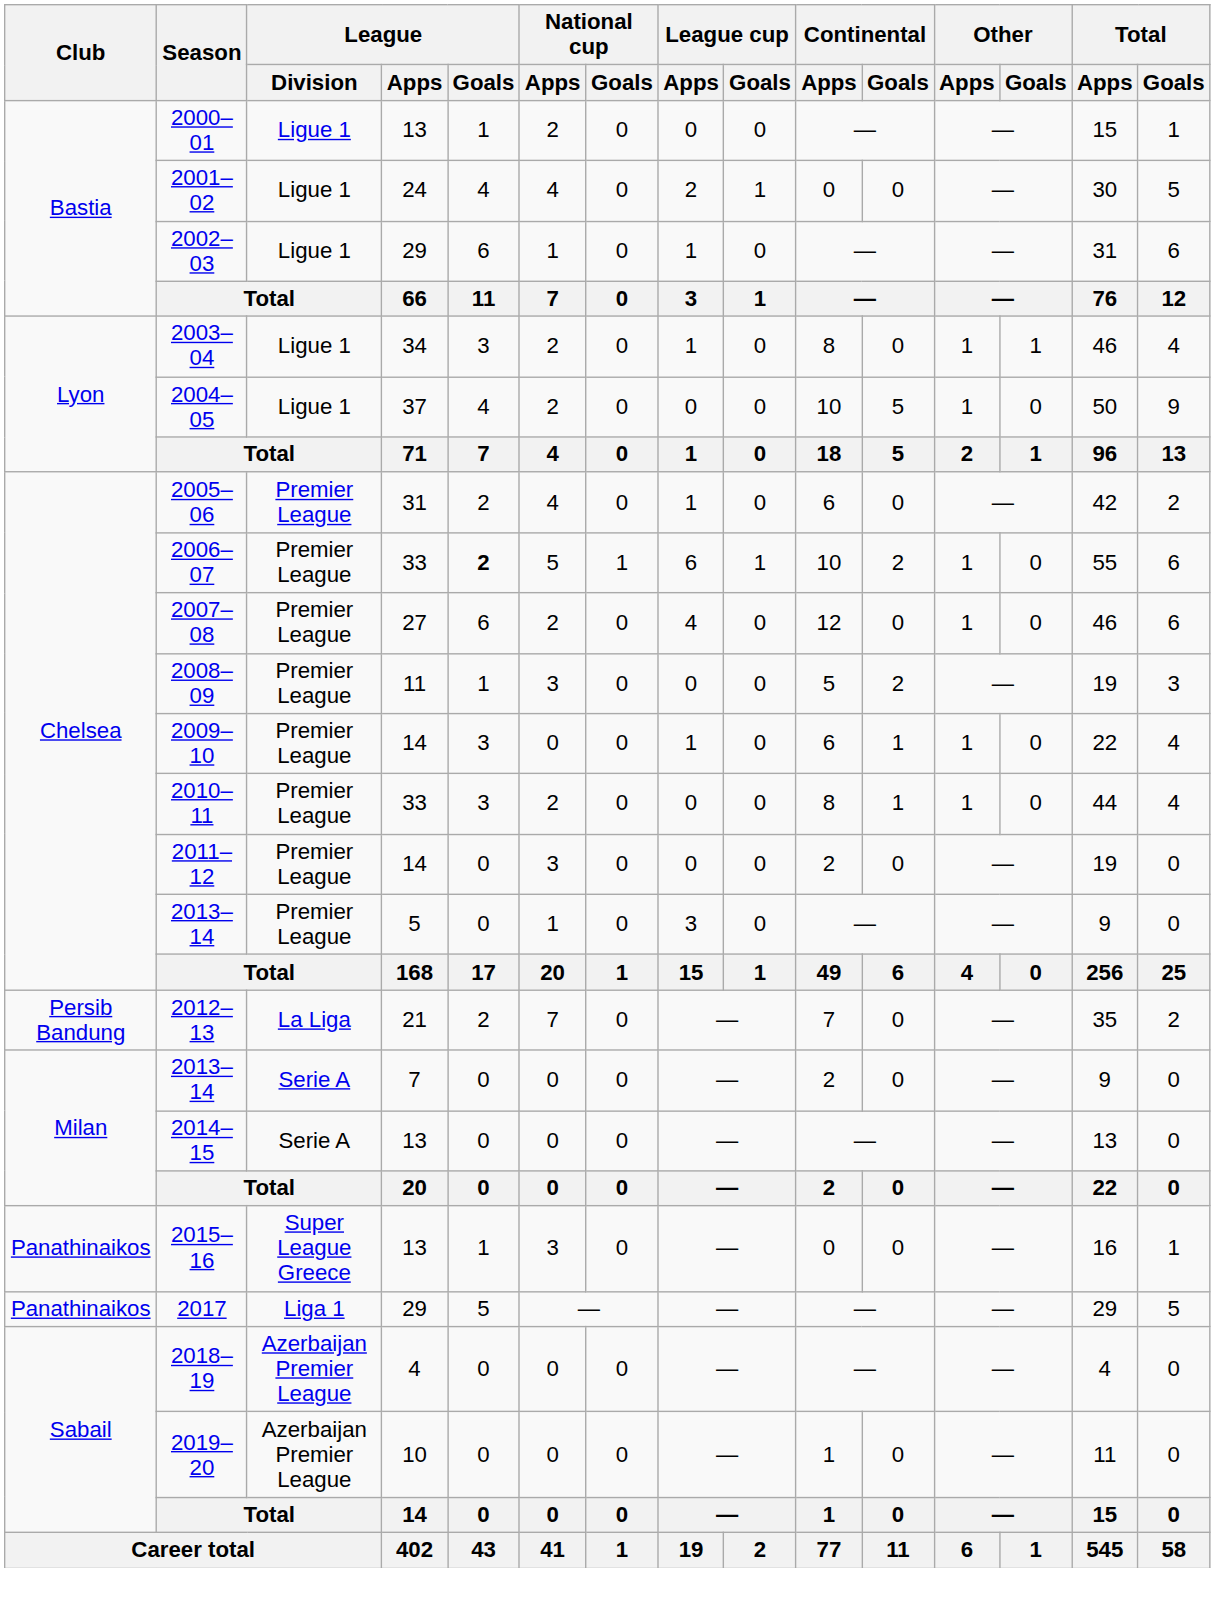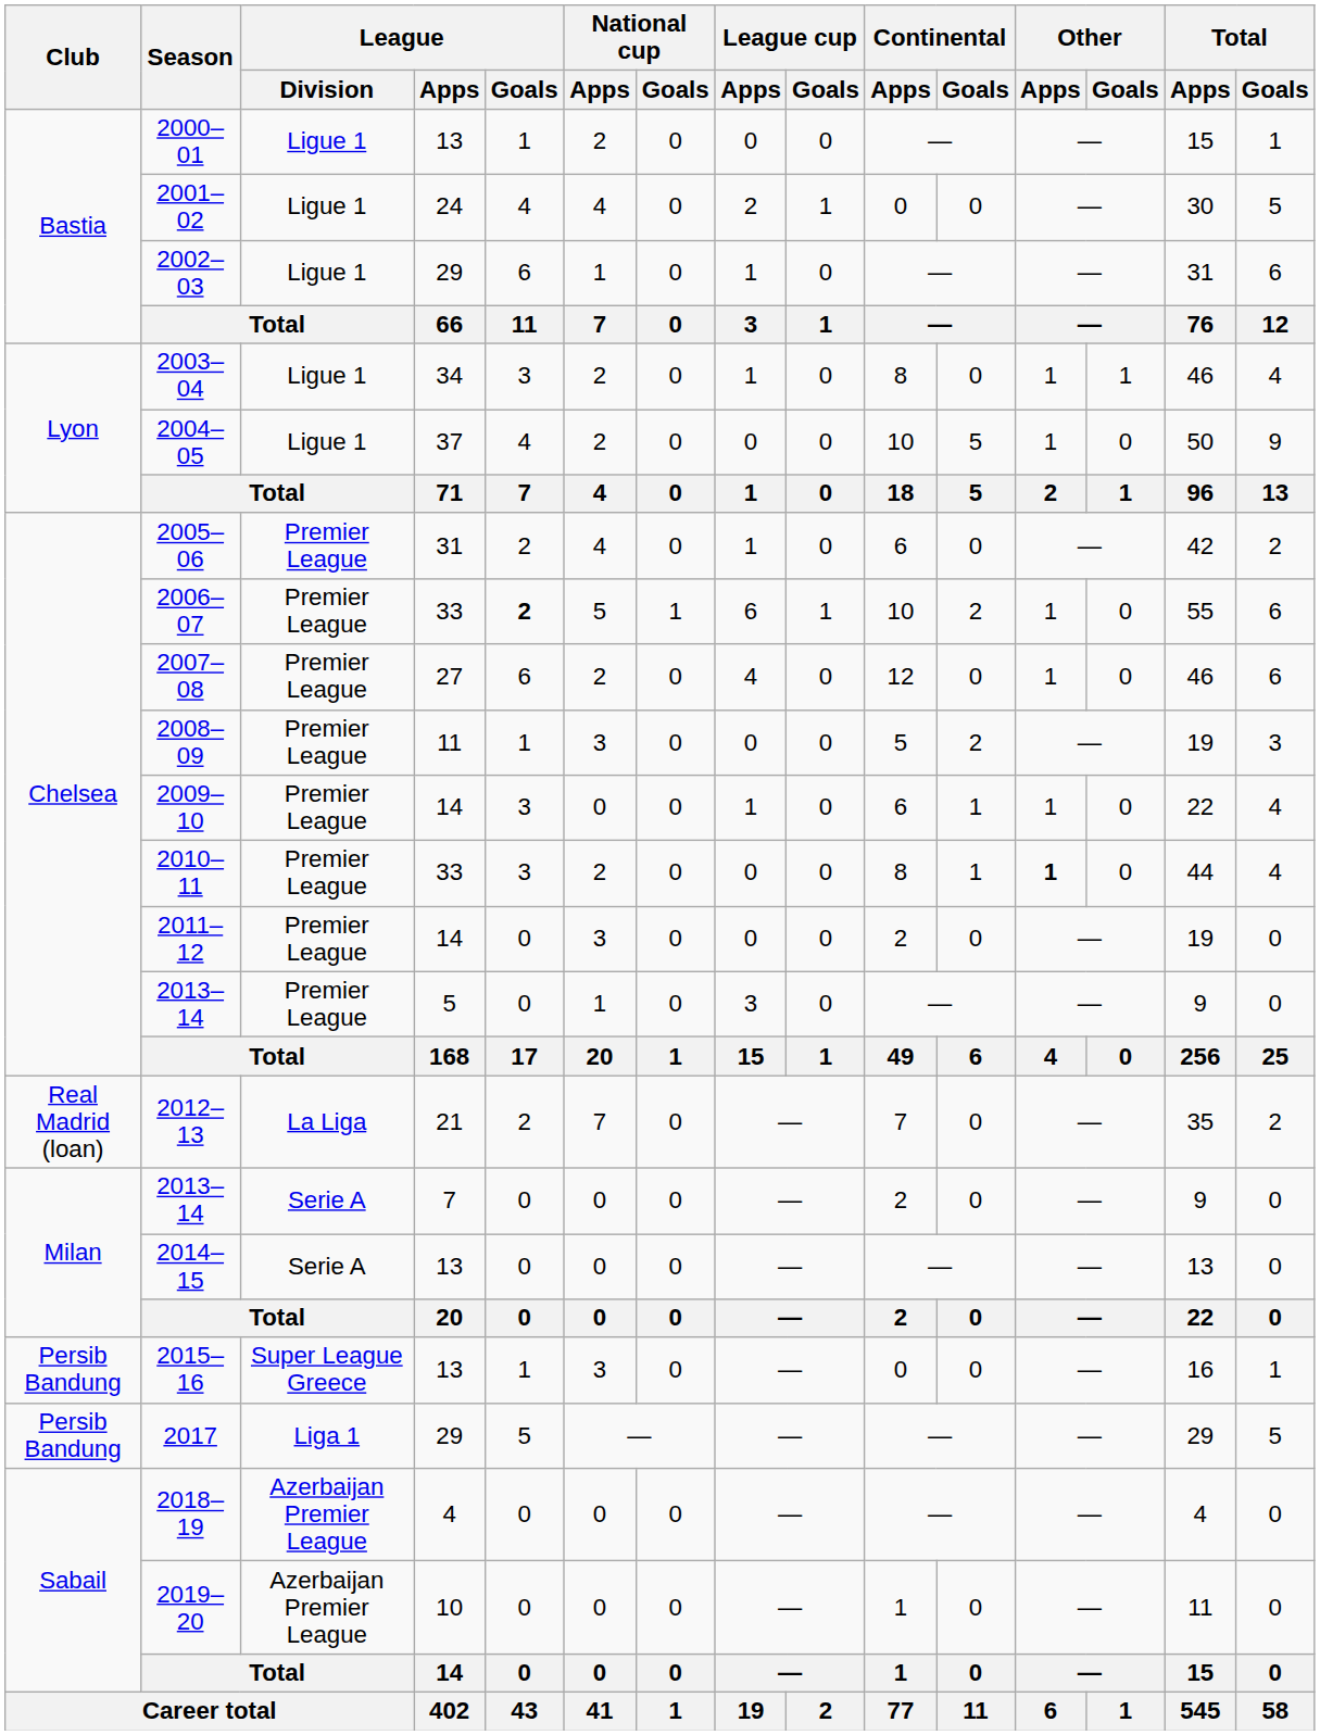 <table class="wikitable" style="text-align:center">
 <tr>
 <th rowspan="2">Club</th>
 <th rowspan="2">Season</th>
 <th colspan="3">League</th>
 <th colspan="2">National cup</th>
 <th colspan="2">League cup</th>
 <th colspan="2">Continental</th>
 <th colspan="2">Other</th>
 <th colspan="2">Total</th>
 </tr>
 <tr>
 <th>Division</th>
 <th>Apps</th>
 <th>Goals</th>
 <th>Apps</th>
 <th>Goals</th>
 <th>Apps</th>
 <th>Goals</th>
 <th>Apps</th>
 <th>Goals</th>
 <th>Apps</th>
 <th>Goals</th>
 <th>Apps</th>
 <th>Goals</th>
 </tr>
 <tr>
 <td rowspan="4"><a href='#'>Bastia</a></td>
 <td><a href='#'>2000–01</a></td>
 <td><a href='#'>Ligue 1</a></td>
 <td>13</td>
 <td>1</td>
 <td>2</td>
 <td>0</td>
 <td>0</td>
 <td>0</td>
 <td colspan="2">—</td>
 <td colspan="2">—</td>
 <td>15</td>
 <td>1</td>
 </tr>
 <tr>
 <td><a href='#'>2001–02</a></td>
 <td>Ligue 1</td>
 <td>24</td>
 <td>4</td>
 <td>4</td>
 <td>0</td>
 <td>2</td>
 <td>1</td>
 <td>0</td>
 <td>0</td>
 <td colspan="2">—</td>
 <td>30</td>
 <td>5</td>
 </tr>
 <tr>
 <td><a href='#'>2002–03</a></td>
 <td>Ligue 1</td>
 <td>29</td>
 <td>6</td>
 <td>1</td>
 <td>0</td>
 <td>1</td>
 <td>0</td>
 <td colspan="2">—</td>
 <td colspan="2">—</td>
 <td>31</td>
 <td>6</td>
 </tr>
 <tr>
 <th colspan="2">Total</th>
 <th>66</th>
 <th>11</th>
 <th>7</th>
 <th>0</th>
 <th>3</th>
 <th>1</th>
 <th colspan="2">—</th>
 <th colspan="2">—</th>
 <th>76</th>
 <th>12</th>
 </tr>
 <tr>
 <td rowspan="3"><a href='#'>Lyon</a></td>
 <td><a href='#'>2003–04</a></td>
 <td>Ligue 1</td>
 <td>34</td>
 <td>3</td>
 <td>2</td>
 <td>0</td>
 <td>1</td>
 <td>0</td>
 <td>8</td>
 <td>0</td>
 <td>1</td>
 <td>1</td>
 <td>46</td>
 <td>4</td>
 </tr>
 <tr>
 <td><a href='#'>2004–05</a></td>
 <td>Ligue 1</td>
 <td>37</td>
 <td>4</td>
 <td>2</td>
 <td>0</td>
 <td>0</td>
 <td>0</td>
 <td>10</td>
 <td>5</td>
 <td>1</td>
 <td>0</td>
 <td>50</td>
 <td>9</td>
 </tr>
 <tr>
 <th colspan="2">Total</th>
 <th>71</th>
 <th>7</th>
 <th>4</th>
 <th>0</th>
 <th>1</th>
 <th>0</th>
 <th>18</th>
 <th>5</th>
 <th>2</th>
 <th>1</th>
 <th>96</th>
 <th>13</th>
 </tr>
 <tr>
 <td rowspan="9"><a href='#'>Chelsea</a></td>
 <td><a href='#'>2005–06</a></td>
 <td><a href='#'>Premier League</a></td>
 <td>31</td>
 <td>2</td>
 <td>4</td>
 <td>0</td>
 <td>1</td>
 <td>0</td>
 <td>6</td>
 <td>0</td>
 <td colspan="2">—</td>
 <td>42</td>
 <td>2</td>
 </tr>
 <tr>
 <td><a href='#'>2006–07</a></td>
 <td>Premier League</td>
 <td>33</td>
 <td><strong>2</strong></td>
 <td>5</td>
 <td>1</td>
 <td>6</td>
 <td>1</td>
 <td>10</td>
 <td>2</td>
 <td>1</td>
 <td>0</td>
 <td>55</td>
 <td>6</td>
 </tr>
 <tr>
 <td><a href='#'>2007–08</a></td>
 <td>Premier League</td>
 <td>27</td>
 <td>6</td>
 <td>2</td>
 <td>0</td>
 <td>4</td>
 <td>0</td>
 <td>12</td>
 <td>0</td>
 <td>1</td>
 <td>0</td>
 <td>46</td>
 <td>6</td>
 </tr>
 <tr>
 <td><a href='#'>2008–09</a></td>
 <td>Premier League</td>
 <td>11</td>
 <td>1</td>
 <td>3</td>
 <td>0</td>
 <td>0</td>
 <td>0</td>
 <td>5</td>
 <td>2</td>
 <td colspan="2">—</td>
 <td>19</td>
 <td>3</td>
 </tr>
 <tr>
 <td><a href='#'>2009–10</a></td>
 <td>Premier League</td>
 <td>14</td>
 <td>3</td>
 <td>0</td>
 <td>0</td>
 <td>1</td>
 <td>0</td>
 <td>6</td>
 <td>1</td>
 <td>1</td>
 <td>0</td>
 <td>22</td>
 <td>4</td>
 </tr>
 <tr>
 <td><a href='#'>2010–11</a></td>
 <td>Premier League</td>
 <td>33</td>
 <td>3</td>
 <td>2</td>
 <td>0</td>
 <td>0</td>
 <td>0</td>
 <td>8</td>
 <td>1</td>
-<td>1</td>
+<td><strong>1</strong></td>
 <td>0</td>
 <td>44</td>
 <td>4</td>
 </tr>
 <tr>
 <td><a href='#'>2011–12</a></td>
 <td>Premier League</td>
 <td>14</td>
 <td>0</td>
 <td>3</td>
 <td>0</td>
 <td>0</td>
 <td>0</td>
 <td>2</td>
 <td>0</td>
 <td colspan="2">—</td>
 <td>19</td>
 <td>0</td>
 </tr>
 <tr>
 <td><a href='#'>2013–14</a></td>
 <td>Premier League</td>
 <td>5</td>
 <td>0</td>
 <td>1</td>
 <td>0</td>
 <td>3</td>
 <td>0</td>
 <td colspan="2">—</td>
 <td colspan="2">—</td>
 <td>9</td>
 <td>0</td>
 </tr>
 <tr>
 <th colspan="2">Total</th>
 <th>168</th>
 <th>17</th>
 <th>20</th>
 <th>1</th>
 <th>15</th>
 <th>1</th>
 <th>49</th>
 <th>6</th>
 <th>4</th>
 <th>0</th>
 <th>256</th>
 <th>25</th>
 </tr>
 <tr>
-<td><a href='#'>Persib Bandung</a></td>
+<td><a href='#'>Real Madrid</a> (loan)</td>
 <td><a href='#'>2012–13</a></td>
 <td><a href='#'>La Liga</a></td>
 <td>21</td>
 <td>2</td>
 <td>7</td>
 <td>0</td>
 <td colspan="2">—</td>
 <td>7</td>
 <td>0</td>
 <td colspan="2">—</td>
 <td>35</td>
 <td>2</td>
 </tr>
 <tr>
 <td rowspan="3"><a href='#'>Milan</a></td>
 <td><a href='#'>2013–14</a></td>
 <td><a href='#'>Serie A</a></td>
 <td>7</td>
 <td>0</td>
 <td>0</td>
 <td>0</td>
 <td colspan="2">—</td>
 <td>2</td>
 <td>0</td>
 <td colspan="2">—</td>
 <td>9</td>
 <td>0</td>
 </tr>
 <tr>
 <td><a href='#'>2014–15</a></td>
 <td>Serie A</td>
 <td>13</td>
 <td>0</td>
 <td>0</td>
 <td>0</td>
 <td colspan="2">—</td>
 <td colspan="2">—</td>
 <td colspan="2">—</td>
 <td>13</td>
 <td>0</td>
 </tr>
 <tr>
 <th colspan="2">Total</th>
 <th>20</th>
 <th>0</th>
 <th>0</th>
 <th>0</th>
 <th colspan="2">—</th>
 <th>2</th>
 <th>0</th>
 <th colspan="2">—</th>
 <th>22</th>
 <th>0</th>
 </tr>
 <tr>
-<td><a href='#'>Panathinaikos</a></td>
+<td><a href='#'>Persib Bandung</a></td>
 <td><a href='#'>2015–16</a></td>
 <td><a href='#'>Super League Greece</a></td>
 <td>13</td>
 <td>1</td>
 <td>3</td>
 <td>0</td>
 <td colspan="2">—</td>
 <td>0</td>
 <td>0</td>
 <td colspan="2">—</td>
 <td>16</td>
 <td>1</td>
 </tr>
 <tr>
-<td><a href='#'>Panathinaikos</a></td>
+<td><a href='#'>Persib Bandung</a></td>
 <td><a href='#'>2017</a></td>
 <td><a href='#'>Liga 1</a></td>
 <td>29</td>
 <td>5</td>
 <td colspan="2">—</td>
 <td colspan="2">—</td>
 <td colspan="2">—</td>
 <td colspan=2>—</td>
 <td>29</td>
 <td>5</td>
 </tr>
 <tr>
 <td rowspan="3"><a href='#'>Sabail</a></td>
 <td><a href='#'>2018–19</a></td>
 <td><a href='#'>Azerbaijan Premier League</a></td>
 <td>4</td>
 <td>0</td>
 <td>0</td>
 <td>0</td>
 <td colspan="2">—</td>
 <td colspan="2">—</td>
 <td colspan=2>—</td>
 <td>4</td>
 <td>0</td>
 </tr>
 <tr>
 <td><a href='#'>2019–20</a></td>
 <td>Azerbaijan Premier League</td>
 <td>10</td>
 <td>0</td>
 <td>0</td>
 <td>0</td>
 <td colspan="2">—</td>
 <td>1</td>
 <td>0</td>
 <td colspan=2>—</td>
 <td>11</td>
 <td>0</td>
 </tr>
 <tr>
 <th colspan="2">Total</th>
 <th>14</th>
 <th>0</th>
 <th>0</th>
 <th>0</th>
 <th colspan="2">—</th>
 <th>1</th>
 <th>0</th>
 <th colspan="2">—</th>
 <th>15</th>
 <th>0</th>
 </tr>
 <tr>
 <th colspan="3">Career total</th>
 <th>402</th>
 <th>43</th>
 <th>41</th>
 <th>1</th>
 <th>19</th>
 <th>2</th>
 <th>77</th>
 <th>11</th>
 <th>6</th>
 <th>1</th>
 <th>545</th>
 <th>58</th>
 </tr>
 </table>
